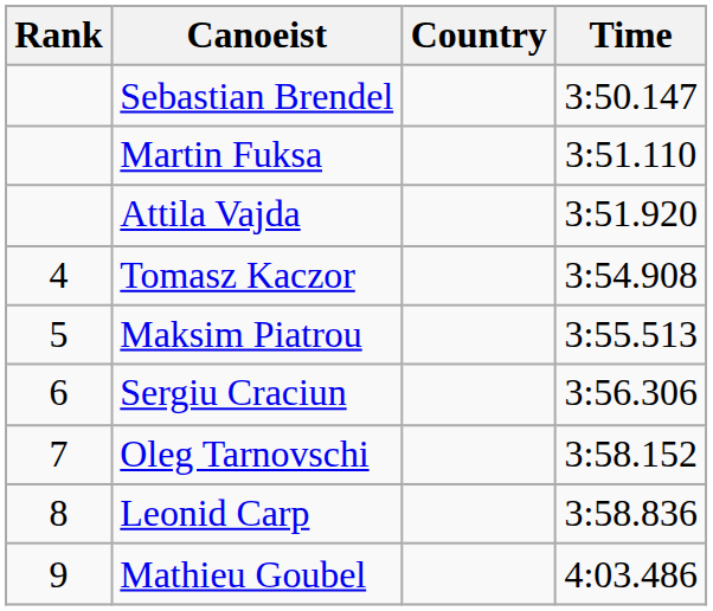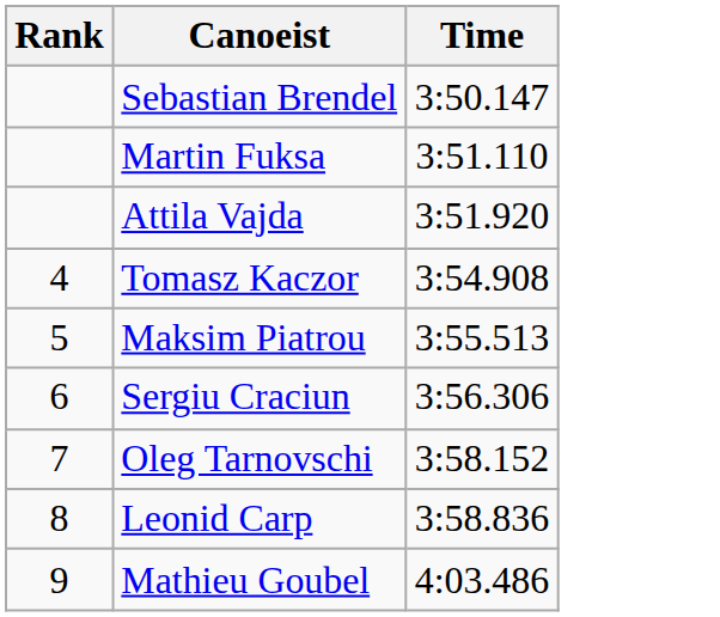 <table class="wikitable" style="text-align:center">
 <tr>
 <th>Rank</th>
 <th>Canoeist</th>
-<th>Country</th>
 <th>Time</th>
 </tr>
 <tr>
 <td></td>
 <td align="left"><a href='#'>Sebastian Brendel</a></td>
-<td align="left"></td>
 <td>3:50.147</td>
 </tr>
 <tr>
 <td></td>
 <td align="left"><a href='#'>Martin Fuksa</a></td>
-<td align="left"></td>
 <td>3:51.110</td>
 </tr>
 <tr>
 <td></td>
 <td align="left"><a href='#'>Attila Vajda</a></td>
-<td align="left"></td>
 <td>3:51.920</td>
 </tr>
 <tr>
 <td>4</td>
 <td align="left"><a href='#'>Tomasz Kaczor</a></td>
-<td align="left"></td>
 <td>3:54.908</td>
 </tr>
 <tr>
 <td>5</td>
 <td align="left"><a href='#'>Maksim Piatrou</a></td>
-<td align="left"></td>
 <td>3:55.513</td>
 </tr>
 <tr>
 <td>6</td>
 <td align="left"><a href='#'>Sergiu Craciun</a></td>
-<td align="left"></td>
 <td>3:56.306</td>
 </tr>
 <tr>
 <td>7</td>
 <td align="left"><a href='#'>Oleg Tarnovschi</a></td>
-<td align="left"></td>
 <td>3:58.152</td>
 </tr>
 <tr>
 <td>8</td>
 <td align="left"><a href='#'>Leonid Carp</a></td>
-<td align="left"></td>
 <td>3:58.836</td>
 </tr>
 <tr>
 <td>9</td>
 <td align="left"><a href='#'>Mathieu Goubel</a></td>
-<td align="left"></td>
 <td>4:03.486</td>
 </tr>
 </table>
